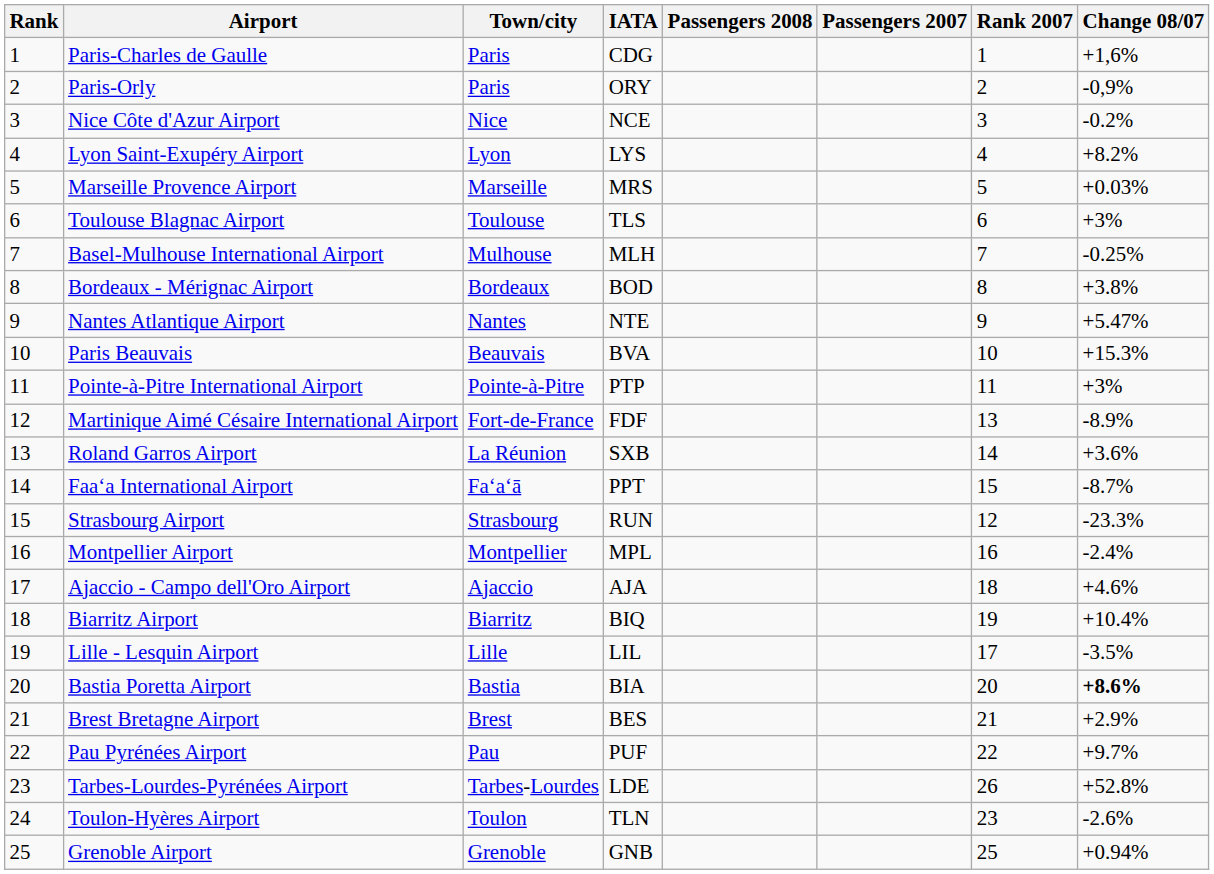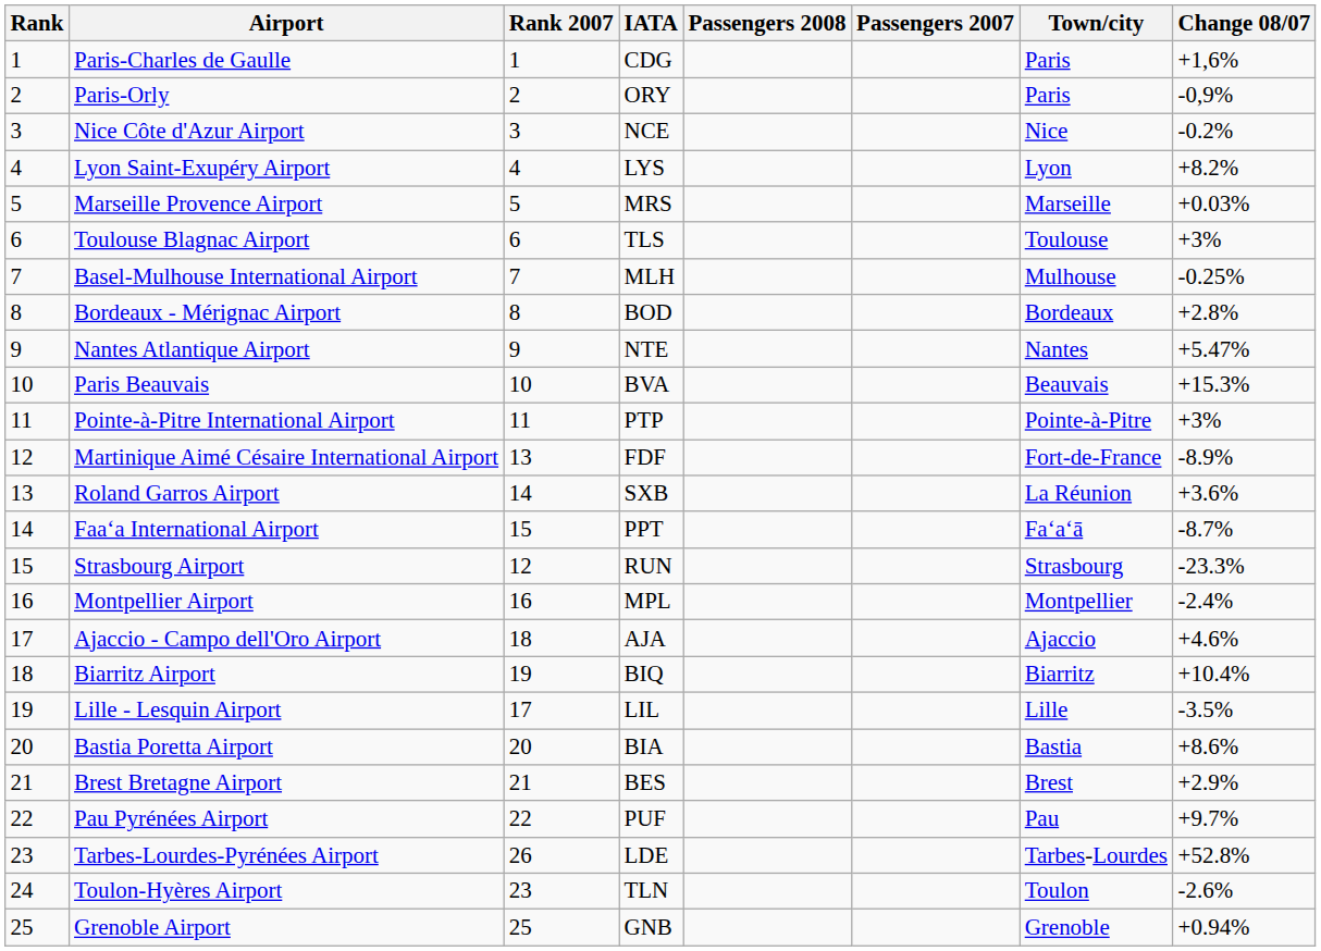 <table class="wikitable sortable">
 <tr>
 <th>Rank</th>
 <th>Airport</th>
-<th>Town/city</th>
+<th>Rank 2007</th>
 <th>IATA</th>
 <th>Passengers 2008</th>
 <th>Passengers 2007</th>
-<th>Rank 2007</th>
+<th>Town/city</th>
 <th>Change 08/07</th>
 </tr>
 <tr>
 <td>1</td>
 <td><a href='#'>Paris-Charles de Gaulle</a></td>
-<td><a href='#'>Paris</a></td>
+<td>1</td>
 <td>CDG</td>
 <td style="text-align: right"></td>
 <td style="text-align: right"></td>
-<td>1</td>
+<td><a href='#'>Paris</a></td>
 <td>+1,6%</td>
 </tr>
 <tr>
 <td>2</td>
 <td><a href='#'>Paris-Orly</a></td>
-<td><a href='#'>Paris</a></td>
+<td>2</td>
 <td>ORY</td>
 <td style="text-align: right"></td>
 <td style="text-align: right"></td>
-<td>2</td>
+<td><a href='#'>Paris</a></td>
 <td>-0,9%</td>
 </tr>
 <tr>
 <td>3</td>
 <td><a href='#'>Nice Côte d'Azur Airport</a></td>
-<td><a href='#'>Nice</a></td>
+<td>3</td>
 <td>NCE</td>
 <td style="text-align: right"></td>
 <td style="text-align: right"></td>
-<td>3</td>
+<td><a href='#'>Nice</a></td>
 <td>-0.2%</td>
 </tr>
 <tr>
 <td>4</td>
 <td><a href='#'>Lyon Saint-Exupéry Airport</a></td>
-<td><a href='#'>Lyon</a></td>
+<td>4</td>
 <td>LYS</td>
 <td style="text-align: right"></td>
 <td style="text-align: right"></td>
-<td>4</td>
+<td><a href='#'>Lyon</a></td>
 <td>+8.2%</td>
 </tr>
 <tr>
 <td>5</td>
 <td><a href='#'>Marseille Provence Airport</a></td>
-<td><a href='#'>Marseille</a></td>
+<td>5</td>
 <td>MRS</td>
 <td style="text-align: right"></td>
 <td style="text-align: right"></td>
-<td>5</td>
+<td><a href='#'>Marseille</a></td>
 <td>+0.03%</td>
 </tr>
 <tr>
 <td>6</td>
 <td><a href='#'>Toulouse Blagnac Airport</a></td>
-<td><a href='#'>Toulouse</a></td>
+<td>6</td>
 <td>TLS</td>
 <td style="text-align: right"></td>
 <td style="text-align: right"></td>
-<td>6</td>
+<td><a href='#'>Toulouse</a></td>
 <td>+3%</td>
 </tr>
 <tr>
 <td>7</td>
 <td><a href='#'>Basel-Mulhouse International Airport</a></td>
-<td><a href='#'>Mulhouse</a></td>
+<td>7</td>
 <td>MLH</td>
 <td style="text-align: right"></td>
 <td style="text-align: right"></td>
-<td>7</td>
+<td><a href='#'>Mulhouse</a></td>
 <td>-0.25%</td>
 </tr>
 <tr>
 <td>8</td>
 <td><a href='#'>Bordeaux - Mérignac Airport</a></td>
-<td><a href='#'>Bordeaux</a></td>
+<td>8</td>
 <td>BOD</td>
 <td style="text-align: right"></td>
 <td style="text-align: right"></td>
-<td>8</td>
-<td>+3.8%</td>
+<td><a href='#'>Bordeaux</a></td>
+<td>+2.8%</td>
 </tr>
 <tr>
 <td>9</td>
 <td><a href='#'>Nantes Atlantique Airport</a></td>
-<td><a href='#'>Nantes</a></td>
+<td>9</td>
 <td>NTE</td>
 <td style="text-align: right"></td>
 <td style="text-align: right"></td>
-<td>9</td>
+<td><a href='#'>Nantes</a></td>
 <td>+5.47%</td>
 </tr>
 <tr>
 <td>10</td>
 <td><a href='#'>Paris Beauvais</a></td>
-<td><a href='#'>Beauvais</a></td>
+<td>10</td>
 <td>BVA</td>
 <td style="text-align: right"></td>
 <td style="text-align: right"></td>
-<td>10</td>
+<td><a href='#'>Beauvais</a></td>
 <td>+15.3%</td>
 </tr>
 <tr>
 <td>11</td>
 <td><a href='#'>Pointe-à-Pitre International Airport</a></td>
-<td><a href='#'>Pointe-à-Pitre</a></td>
+<td>11</td>
 <td>PTP</td>
 <td style="text-align: right"></td>
 <td style="text-align: right"></td>
-<td>11</td>
+<td><a href='#'>Pointe-à-Pitre</a></td>
 <td>+3%</td>
 </tr>
 <tr>
 <td>12</td>
 <td><a href='#'>Martinique Aimé Césaire International Airport</a></td>
-<td><a href='#'>Fort-de-France</a></td>
+<td>13</td>
 <td>FDF</td>
 <td style="text-align: right"></td>
 <td style="text-align: right"></td>
-<td>13</td>
+<td><a href='#'>Fort-de-France</a></td>
 <td>-8.9%</td>
 </tr>
 <tr>
 <td>13</td>
 <td><a href='#'>Roland Garros Airport</a></td>
-<td><a href='#'>La Réunion</a></td>
+<td>14</td>
 <td>SXB</td>
 <td style="text-align: right"></td>
 <td style="text-align: right"></td>
-<td>14</td>
+<td><a href='#'>La Réunion</a></td>
 <td>+3.6%</td>
 </tr>
 <tr>
 <td>14</td>
 <td><a href='#'>Faaʻa International Airport</a></td>
-<td><a href='#'>Faʻaʻā</a></td>
+<td>15</td>
 <td>PPT</td>
 <td style="text-align: right"></td>
 <td style="text-align: right"></td>
-<td>15</td>
+<td><a href='#'>Faʻaʻā</a></td>
 <td>-8.7%</td>
 </tr>
 <tr>
 <td>15</td>
 <td><a href='#'>Strasbourg Airport</a></td>
-<td><a href='#'>Strasbourg</a></td>
+<td>12</td>
 <td>RUN</td>
 <td style="text-align: right"></td>
 <td style="text-align: right"></td>
-<td>12</td>
+<td><a href='#'>Strasbourg</a></td>
 <td>-23.3%</td>
 </tr>
 <tr>
 <td>16</td>
 <td><a href='#'>Montpellier Airport</a></td>
-<td><a href='#'>Montpellier</a></td>
+<td>16</td>
 <td>MPL</td>
 <td style="text-align: right"></td>
 <td style="text-align: right"></td>
-<td>16</td>
+<td><a href='#'>Montpellier</a></td>
 <td>-2.4%</td>
 </tr>
 <tr>
 <td>17</td>
 <td><a href='#'>Ajaccio - Campo dell'Oro Airport</a></td>
-<td><a href='#'>Ajaccio</a></td>
+<td>18</td>
 <td>AJA</td>
 <td style="text-align: right"></td>
 <td style="text-align: right"></td>
-<td>18</td>
+<td><a href='#'>Ajaccio</a></td>
 <td>+4.6%</td>
 </tr>
 <tr>
 <td>18</td>
 <td><a href='#'>Biarritz Airport</a></td>
-<td><a href='#'>Biarritz</a></td>
+<td>19</td>
 <td>BIQ</td>
 <td style="text-align: right"></td>
 <td style="text-align: right"></td>
-<td>19</td>
+<td><a href='#'>Biarritz</a></td>
 <td>+10.4%</td>
 </tr>
 <tr>
 <td>19</td>
 <td><a href='#'>Lille - Lesquin Airport</a></td>
-<td><a href='#'>Lille</a></td>
+<td>17</td>
 <td>LIL</td>
 <td style="text-align: right"></td>
 <td style="text-align: right"></td>
-<td>17</td>
+<td><a href='#'>Lille</a></td>
 <td>-3.5%</td>
 </tr>
 <tr>
 <td>20</td>
 <td><a href='#'>Bastia Poretta Airport</a></td>
-<td><a href='#'>Bastia</a></td>
+<td>20</td>
 <td>BIA</td>
 <td style="text-align: right"></td>
 <td style="text-align: right"></td>
-<td>20</td>
-<td><strong>+8.6%</strong></td>
+<td><a href='#'>Bastia</a></td>
+<td>+8.6%</td>
 </tr>
 <tr>
 <td>21</td>
 <td><a href='#'>Brest Bretagne Airport</a></td>
-<td><a href='#'>Brest</a></td>
+<td>21</td>
 <td>BES</td>
 <td style="text-align: right"></td>
 <td style="text-align: right"></td>
-<td>21</td>
+<td><a href='#'>Brest</a></td>
 <td>+2.9%</td>
 </tr>
 <tr>
 <td>22</td>
 <td><a href='#'>Pau Pyrénées Airport</a></td>
-<td><a href='#'>Pau</a></td>
+<td>22</td>
 <td>PUF</td>
 <td style="text-align: right"></td>
 <td style="text-align: right"></td>
-<td>22</td>
+<td><a href='#'>Pau</a></td>
 <td>+9.7%</td>
 </tr>
 <tr>
 <td>23</td>
 <td><a href='#'>Tarbes-Lourdes-Pyrénées Airport</a></td>
-<td><a href='#'>Tarbes</a>-<a href='#'>Lourdes</a></td>
+<td>26</td>
 <td>LDE</td>
 <td style="text-align: right"></td>
 <td style="text-align: right"></td>
-<td>26</td>
+<td><a href='#'>Tarbes</a>-<a href='#'>Lourdes</a></td>
 <td>+52.8%</td>
 </tr>
 <tr>
 <td>24</td>
 <td><a href='#'>Toulon-Hyères Airport</a></td>
-<td><a href='#'>Toulon</a></td>
+<td>23</td>
 <td>TLN</td>
 <td style="text-align: right"></td>
 <td style="text-align: right"></td>
-<td>23</td>
+<td><a href='#'>Toulon</a></td>
 <td>-2.6%</td>
 </tr>
 <tr>
 <td>25</td>
 <td><a href='#'>Grenoble Airport</a></td>
-<td><a href='#'>Grenoble</a></td>
+<td>25</td>
 <td>GNB</td>
 <td style="text-align: right"></td>
 <td style="text-align: right"></td>
-<td>25</td>
+<td><a href='#'>Grenoble</a></td>
 <td>+0.94%</td>
 </tr>
 </table>
